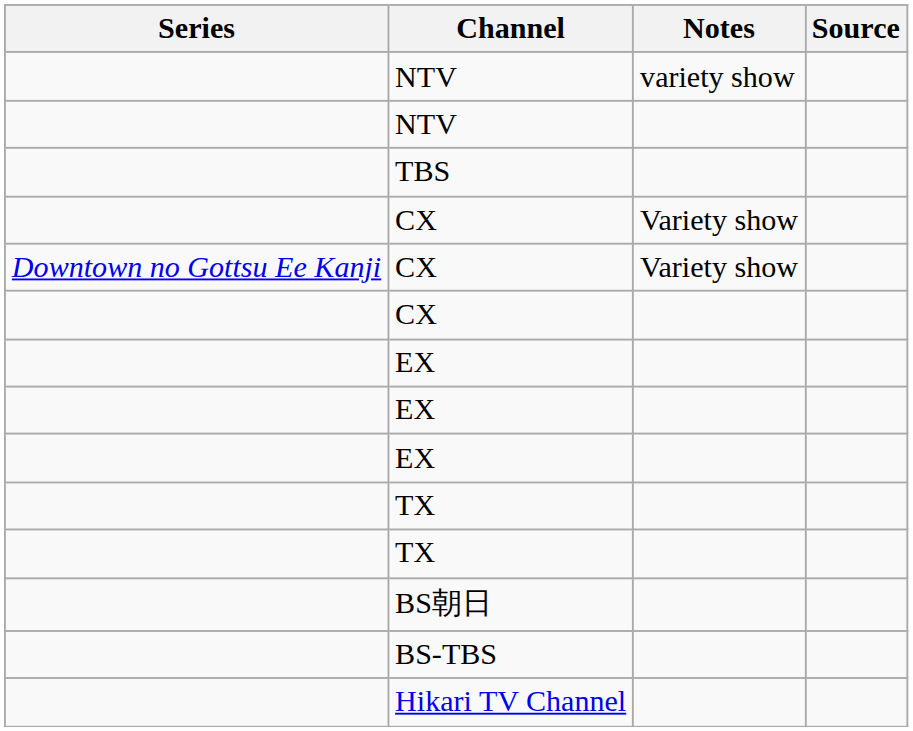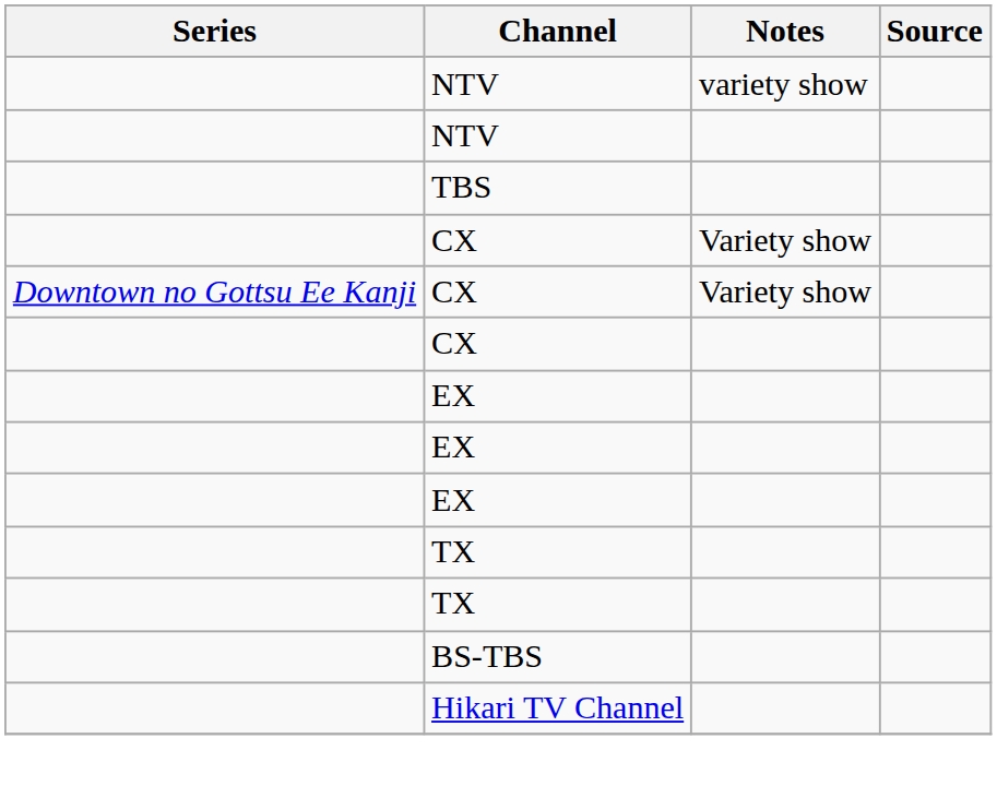 <table class="wikitable sortable plainrowheaders">
 <tr>
 <th>Series</th>
 <th>Channel</th>
 <th class="unsortable">Notes</th>
 <th class="unsortable">Source</th>
 </tr>
 <tr>
 <td></td>
 <td>NTV</td>
 <td>variety show</td>
 <td></td>
 </tr>
 <tr>
 <td></td>
 <td>NTV</td>
 <td></td>
 <td></td>
 </tr>
 <tr>
 <td></td>
 <td>TBS</td>
 <td></td>
 <td></td>
 </tr>
 <tr>
 <td></td>
 <td>CX</td>
 <td>Variety show</td>
 <td></td>
 </tr>
 <tr>
 <td><em><a href='#'>Downtown no Gottsu Ee Kanji</a></em></td>
 <td>CX</td>
 <td>Variety show</td>
 <td></td>
 </tr>
 <tr>
 <td></td>
 <td>CX</td>
 <td></td>
 <td></td>
 </tr>
 <tr>
 <td></td>
 <td>EX</td>
 <td></td>
 <td></td>
 </tr>
 <tr>
 <td></td>
 <td>EX</td>
 <td></td>
 <td></td>
 </tr>
 <tr>
 <td></td>
 <td>EX</td>
 <td></td>
 <td></td>
 </tr>
 <tr>
 <td></td>
 <td>TX</td>
 <td></td>
 <td></td>
 </tr>
 <tr>
 <td></td>
 <td>TX</td>
 <td></td>
 <td></td>
 </tr>
 <tr>
 <td></td>
-<td>BS朝日</td>
-<td></td>
-<td></td>
-</tr>
-<tr>
-<td></td>
 <td>BS-TBS</td>
 <td></td>
 <td></td>
 </tr>
 <tr>
 <td></td>
 <td><a href='#'>Hikari TV Channel</a></td>
 <td></td>
 <td></td>
 </tr>
 <tr>
 </tr>
 </table>
